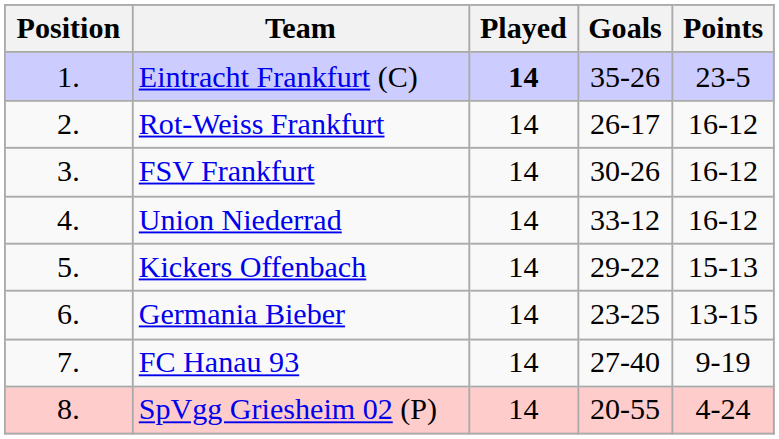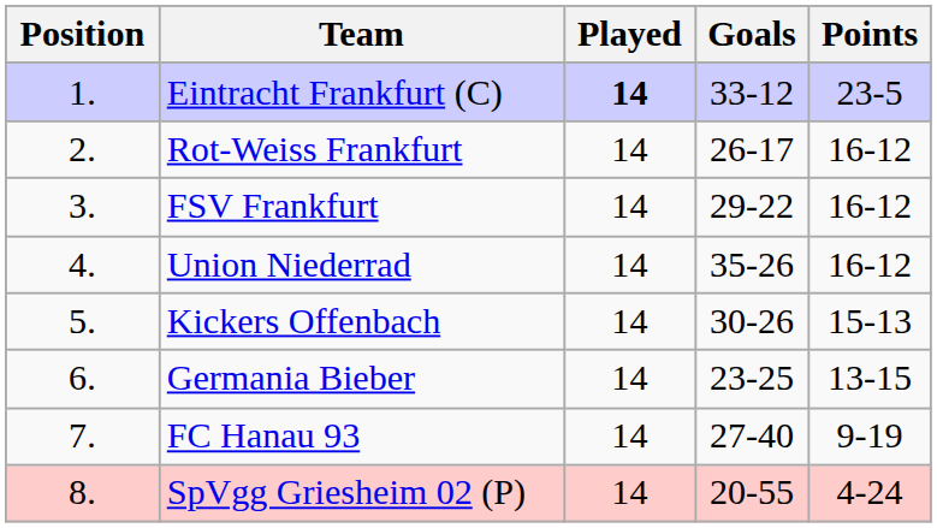 <table class="wikitable" style="width:410px; text-align: center;">
 <tr>
 <th>Position</th>
 <th>Team</th>
 <th>Played</th>
 <th>Goals</th>
 <th>Points</th>
 </tr>
 <tr bgcolor="#ccccff">
 <td>1.</td>
 <td align="left"><a href='#'>Eintracht Frankfurt</a> (C)</td>
 <td><strong>14</strong></td>
-<td>35-26</td>
+<td>33-12</td>
 <td>23-5</td>
 </tr>
 <tr>
 <td>2.</td>
 <td align="left"><a href='#'>Rot-Weiss Frankfurt</a></td>
 <td>14</td>
 <td>26-17</td>
 <td>16-12</td>
 </tr>
 <tr>
 <td>3.</td>
 <td align="left"><a href='#'>FSV Frankfurt</a></td>
 <td>14</td>
-<td>30-26</td>
+<td>29-22</td>
 <td>16-12</td>
 </tr>
 <tr>
 <td>4.</td>
 <td align="left"><a href='#'>Union Niederrad</a></td>
 <td>14</td>
-<td>33-12</td>
+<td>35-26</td>
 <td>16-12</td>
 </tr>
 <tr>
 <td>5.</td>
 <td align="left"><a href='#'>Kickers Offenbach</a></td>
 <td>14</td>
-<td>29-22</td>
+<td>30-26</td>
 <td>15-13</td>
 </tr>
 <tr>
 <td>6.</td>
 <td align="left"><a href='#'>Germania Bieber</a></td>
 <td>14</td>
 <td>23-25</td>
 <td>13-15</td>
 </tr>
 <tr>
 <td>7.</td>
 <td align="left"><a href='#'>FC Hanau 93</a></td>
 <td>14</td>
 <td>27-40</td>
 <td>9-19</td>
 </tr>
 <tr bgcolor="#ffcccc">
 <td>8.</td>
 <td align="left"><a href='#'>SpVgg Griesheim 02</a> (P)</td>
 <td>14</td>
 <td>20-55</td>
 <td>4-24</td>
 </tr>
 </table>
